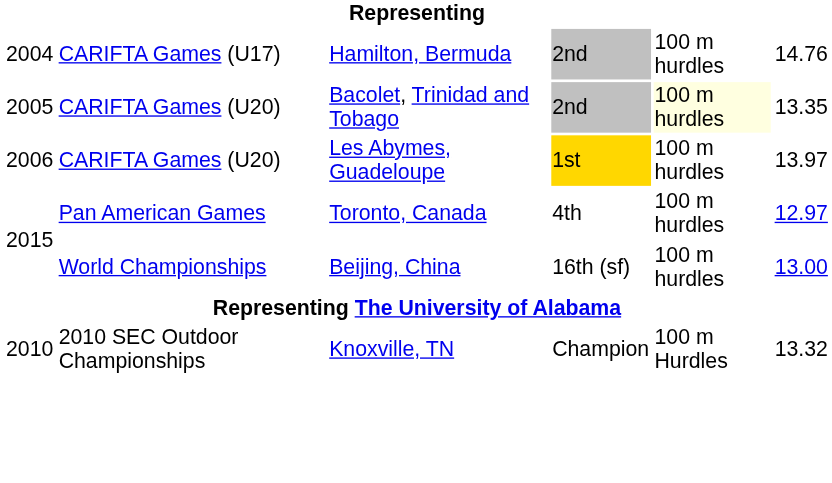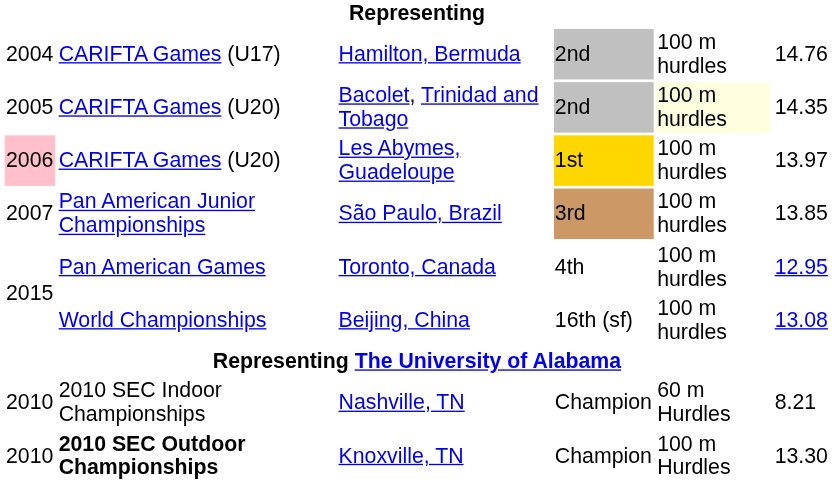 <table>
 <tr>
 <th colspan="6">Representing </th>
 </tr>
 <tr>
 <td>2004</td>
 <td><a href='#'>CARIFTA Games</a> (U17)</td>
 <td><a href='#'>Hamilton, Bermuda</a></td>
 <td bgcolor=silver>2nd</td>
 <td>100 m hurdles</td>
 <td>14.76</td>
 </tr>
 <tr>
 <td>2005</td>
 <td><a href='#'>CARIFTA Games</a> (U20)</td>
 <td><a href='#'>Bacolet</a>, <a href='#'>Trinidad and Tobago</a></td>
 <td bgcolor=silver>2nd</td>
 <td style="background: lightyellow;">100 m hurdles</td>
-<td>13.35</td>
+<td>14.35</td>
 </tr>
 <tr>
-<td>2006</td>
+<td style="background: pink;">2006</td>
 <td><a href='#'>CARIFTA Games</a> (U20)</td>
 <td><a href='#'>Les Abymes, Guadeloupe</a></td>
 <td bgcolor=gold>1st</td>
 <td>100 m hurdles</td>
 <td>13.97</td>
 </tr>
 <tr>
+<td>2007</td>
+<td><a href='#'>Pan American Junior Championships</a></td>
+<td><a href='#'>São Paulo, Brazil</a></td>
+<td bgcolor=cc9966>3rd</td>
+<td>100 m hurdles</td>
+<td>13.85</td>
+</tr>
+<tr>
 <td rowspan=2>2015</td>
 <td><a href='#'>Pan American Games</a></td>
 <td><a href='#'>Toronto, Canada</a></td>
 <td>4th</td>
 <td>100 m hurdles</td>
-<td><a href='#'>12.97</a></td>
+<td><a href='#'>12.95</a></td>
 </tr>
 <tr>
 <td><a href='#'>World Championships</a></td>
 <td><a href='#'>Beijing, China</a></td>
 <td>16th (sf)</td>
 <td>100 m hurdles</td>
-<td><a href='#'>13.00</a></td>
+<td><a href='#'>13.08</a></td>
 </tr>
 <tr>
 <th colspan="6">Representing <a href='#'>The University of Alabama</a></th>
 </tr>
 <tr>
 <td>2010</td>
-<td>2010 SEC Outdoor Championships</td>
+<td>2010 SEC Indoor Championships</td>
+<td><a href='#'>Nashville, TN</a></td>
+<td>Champion</td>
+<td>60 m Hurdles</td>
+<td>8.21</td>
+</tr>
+<tr>
+<td>2010</td>
+<td><strong>2010 SEC Outdoor Championships</strong></td>
 <td><a href='#'>Knoxville, TN</a></td>
 <td>Champion</td>
 <td>100 m Hurdles</td>
-<td>13.32</td>
+<td>13.30</td>
 </tr>
 <tr>
 </tr>
 </table>
